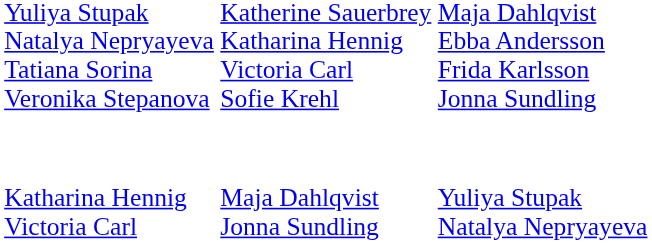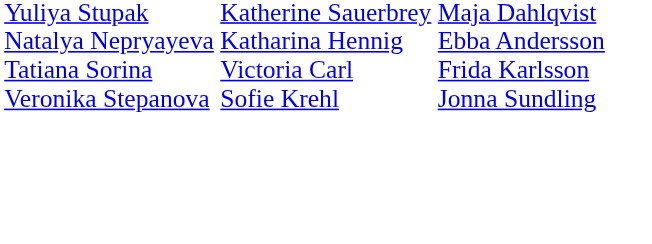 <table>
 <tr valign="top">
 <td><br></td>
 <td></td>
 <td></td>
 <td></td>
 </tr>
 <tr valign="top">
 <td><br></td>
 <td></td>
 <td></td>
 <td></td>
 </tr>
 <tr>
 <td><br></td>
 <td></td>
 <td></td>
 <td></td>
 </tr>
 <tr valign="top">
 <td><br></td>
 <td><br><a href='#'>Yuliya Stupak</a><br><a href='#'>Natalya Nepryayeva</a><br><a href='#'>Tatiana Sorina</a><br><a href='#'>Veronika Stepanova</a></td>
 <td><br><a href='#'>Katherine Sauerbrey</a><br><a href='#'>Katharina Hennig</a><br><a href='#'>Victoria Carl</a><br><a href='#'>Sofie Krehl</a></td>
 <td><br><a href='#'>Maja Dahlqvist</a><br><a href='#'>Ebba Andersson</a><br><a href='#'>Frida Karlsson</a><br><a href='#'>Jonna Sundling</a></td>
 </tr>
 <tr valign="top">
 <td><br></td>
 <td></td>
 <td></td>
 <td></td>
 </tr>
-<tr valign="top">
-<td><br></td>
-<td><br><a href='#'>Katharina Hennig</a><br><a href='#'>Victoria Carl</a></td>
-<td><br><a href='#'>Maja Dahlqvist</a><br><a href='#'>Jonna Sundling</a></td>
-<td><br><a href='#'>Yuliya Stupak</a><br><a href='#'>Natalya Nepryayeva</a></td>
-</tr>
 </table>
